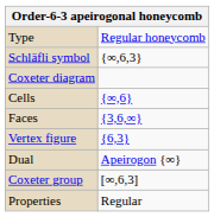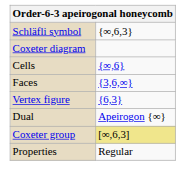 <table class="wikitable" align="right" style="margin-left:10px">
 <tr>
 <th bgcolor=#e7dcc3 colspan=2>Order-6-3 apeirogonal honeycomb</th>
-</tr>
-<tr>
-<td bgcolor=#e7dcc3>Type</td>
-<td><a href='#'>Regular honeycomb</a></td>
 </tr>
 <tr>
 <td bgcolor=#e7dcc3><a href='#'>Schläfli symbol</a></td>
 <td>{∞,6,3}</td>
 </tr>
 <tr>
 <td bgcolor=#e7dcc3><a href='#'>Coxeter diagram</a></td>
 <td></td>
 </tr>
 <tr>
 <td bgcolor=#e7dcc3>Cells</td>
 <td><a href='#'>{∞,6}</a> </td>
 </tr>
 <tr>
 <td bgcolor=#e7dcc3>Faces</td>
 <td><a href='#'>{3,6,∞}</a></td>
 </tr>
 <tr>
 <td bgcolor=#e7dcc3><a href='#'>Vertex figure</a></td>
 <td><a href='#'>{6,3}</a></td>
 </tr>
 <tr>
 <td bgcolor=#e7dcc3>Dual</td>
 <td><a href='#'>Apeirogon</a> {∞}</td>
 </tr>
 <tr>
 <td bgcolor=#e7dcc3><a href='#'>Coxeter group</a></td>
-<td>[∞,6,3]</td>
+<td style="background: khaki;">[∞,6,3]</td>
 </tr>
 <tr>
 <td bgcolor=#e7dcc3>Properties</td>
 <td>Regular</td>
 </tr>
 </table>
